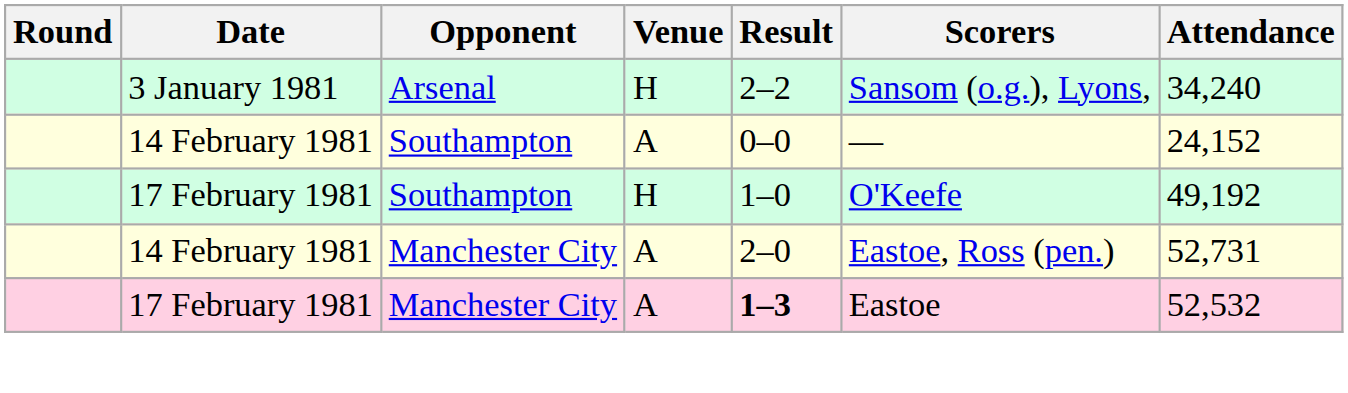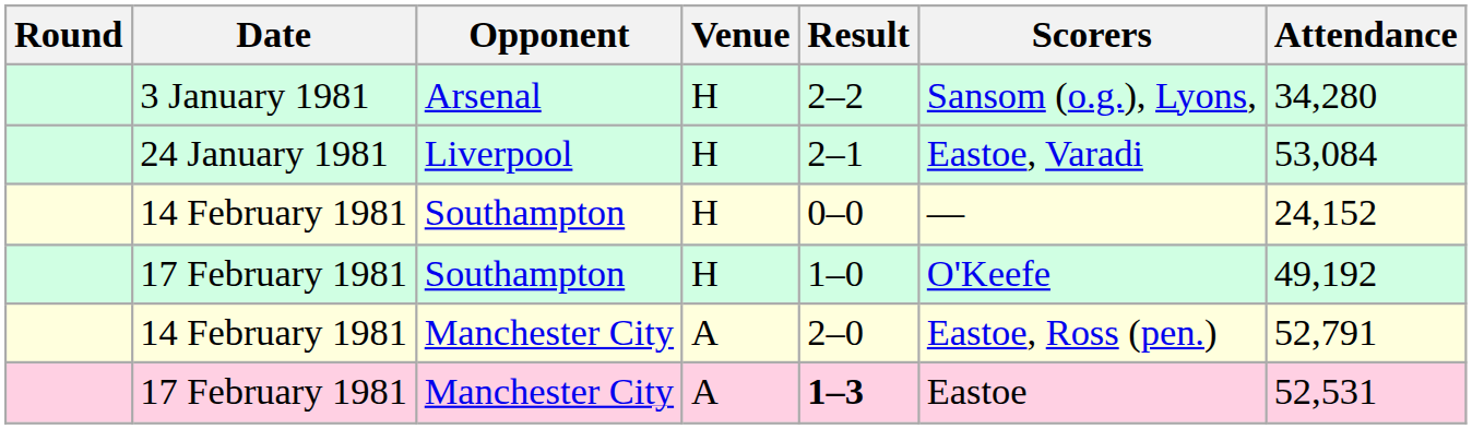 <table class="wikitable sortable">
 <tr>
 <th>Round</th>
 <th>Date</th>
 <th>Opponent</th>
 <th>Venue</th>
 <th>Result</th>
 <th class="unsortable">Scorers</th>
 <th>Attendance</th>
 </tr>
 <tr style="background-color: #d0ffe3;">
 <td></td>
 <td>3 January 1981</td>
 <td><a href='#'>Arsenal</a></td>
 <td>H</td>
 <td>2–2</td>
 <td><a href='#'>Sansom</a> (<a href='#'>o.g.</a>), <a href='#'>Lyons</a>,</td>
-<td>34,240</td>
+<td>34,280</td>
+</tr>
+<tr style="background-color: #d0ffe3;">
+<td></td>
+<td>24 January 1981</td>
+<td><a href='#'>Liverpool</a></td>
+<td>H</td>
+<td>2–1</td>
+<td><a href='#'>Eastoe</a>, <a href='#'>Varadi</a></td>
+<td>53,084</td>
 </tr>
 <tr style="background-color: #ffffdd;">
 <td></td>
 <td>14 February 1981</td>
 <td><a href='#'>Southampton</a></td>
-<td>A</td>
+<td>H</td>
 <td>0–0</td>
 <td>—</td>
 <td>24,152</td>
 </tr>
 <tr style="background-color: #d0ffe3;">
 <td></td>
 <td>17 February 1981</td>
 <td><a href='#'>Southampton</a></td>
 <td>H</td>
 <td>1–0 </td>
 <td><a href='#'>O'Keefe</a></td>
 <td>49,192</td>
 </tr>
 <tr style="background-color: #ffffdd;">
 <td></td>
 <td>14 February 1981</td>
 <td><a href='#'>Manchester City</a></td>
 <td>A</td>
 <td>2–0</td>
 <td><a href='#'>Eastoe</a>, <a href='#'>Ross</a> (<a href='#'>pen.</a>)</td>
-<td>52,731</td>
+<td>52,791</td>
 </tr>
 <tr style="background-color: #ffd0e3;">
 <td></td>
 <td>17 February 1981</td>
 <td><a href='#'>Manchester City</a></td>
 <td>A</td>
 <td><strong>1–3</strong></td>
 <td>Eastoe</td>
-<td>52,532</td>
+<td>52,531</td>
 </tr>
 </table>
